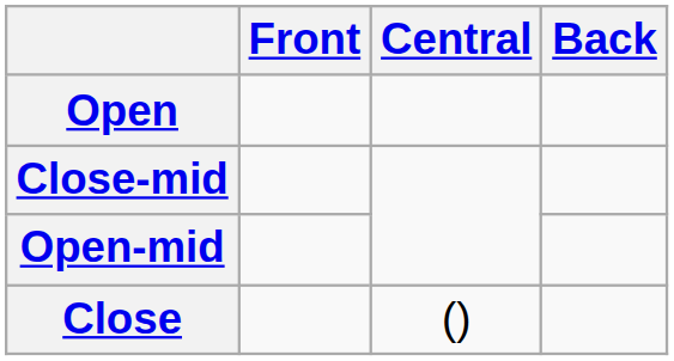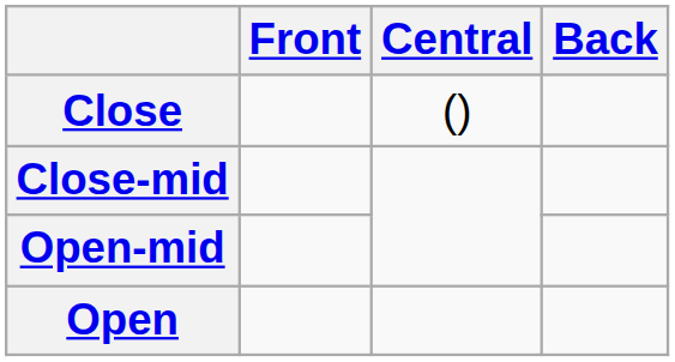 <table class="wikitable" style=text-align:center>
 <tr>
 <th></th>
 <th><a href='#'>Front</a></th>
 <th><a href='#'>Central</a></th>
 <th><a href='#'>Back</a></th>
 </tr>
 <tr style="text-align:center;">
-<th><a href='#'>Open</a></th>
+<th><a href='#'>Close</a></th>
 <td></td>
-<td></td>
+<td>()</td>
 <td></td>
 </tr>
 <tr style="text-align:center;">
 <th><a href='#'>Close-mid</a></th>
 <td></td>
 <td rowspan="2"></td>
 <td></td>
 </tr>
 <tr style="text-align:center;">
 <th><a href='#'>Open-mid</a></th>
 <td></td>
 <td></td>
 </tr>
 <tr style="text-align:center;">
-<th><a href='#'>Close</a></th>
+<th><a href='#'>Open</a></th>
 <td></td>
-<td>()</td>
+<td></td>
 <td></td>
 </tr>
 </table>
